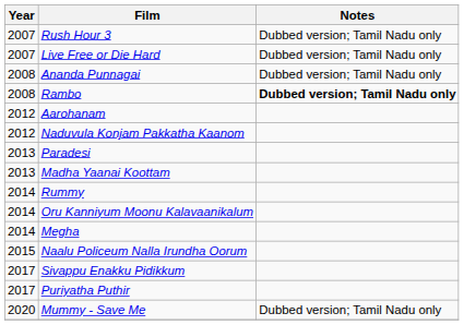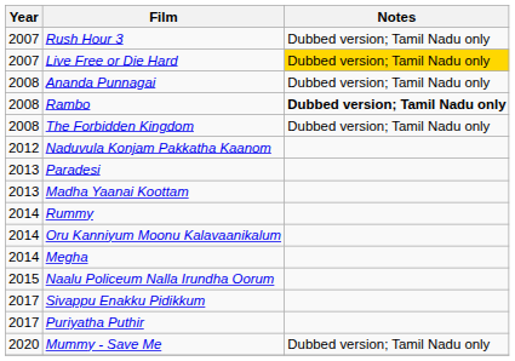 <table class="wikitable" style="font-size: 95%;">
 <tr>
 <th>Year</th>
 <th>Film</th>
 <th>Notes</th>
 </tr>
 <tr>
 <td>2007</td>
 <td><em><a href='#'>Rush Hour 3</a></em></td>
 <td>Dubbed version; Tamil Nadu only</td>
 </tr>
 <tr>
 <td>2007</td>
 <td><em><a href='#'>Live Free or Die Hard</a></em></td>
-<td>Dubbed version; Tamil Nadu only</td>
+<td style="background: gold;">Dubbed version; Tamil Nadu only</td>
 </tr>
 <tr>
 <td>2008</td>
 <td><em><a href='#'>Ananda Punnagai</a></em></td>
 <td>Dubbed version; Tamil Nadu only</td>
 </tr>
 <tr>
 <td>2008</td>
 <td><em><a href='#'>Rambo</a></em></td>
 <td><strong>Dubbed version; Tamil Nadu only</strong></td>
 </tr>
 <tr>
-<td>2012</td>
-<td><em><a href='#'>Aarohanam</a></em></td>
-<td></td>
+<td>2008</td>
+<td><em><a href='#'>The Forbidden Kingdom</a></em></td>
+<td>Dubbed version; Tamil Nadu only</td>
 </tr>
 <tr>
 <td>2012</td>
 <td><em><a href='#'>Naduvula Konjam Pakkatha Kaanom</a></em></td>
 <td></td>
 </tr>
 <tr>
 <td>2013</td>
 <td><em><a href='#'>Paradesi</a></em></td>
 <td></td>
 </tr>
 <tr>
 <td>2013</td>
 <td><em><a href='#'>Madha Yaanai Koottam</a></em></td>
 <td></td>
 </tr>
 <tr>
 <td>2014</td>
 <td><em><a href='#'>Rummy</a></em></td>
 <td></td>
 </tr>
 <tr>
 <td>2014</td>
 <td><em><a href='#'>Oru Kanniyum Moonu Kalavaanikalum</a></em></td>
 <td></td>
 </tr>
 <tr>
 <td>2014</td>
 <td><em><a href='#'>Megha</a></em></td>
 <td></td>
 </tr>
 <tr>
 <td>2015</td>
 <td><em><a href='#'>Naalu Policeum Nalla Irundha Oorum</a></em></td>
 <td></td>
 </tr>
 <tr>
 <td>2017</td>
 <td><em><a href='#'>Sivappu Enakku Pidikkum</a></em></td>
 <td></td>
 </tr>
 <tr>
 <td>2017</td>
 <td><em><a href='#'>Puriyatha Puthir</a></em></td>
 <td></td>
 </tr>
 <tr>
 <td>2020</td>
 <td><em><a href='#'>Mummy - Save Me</a></em></td>
 <td>Dubbed version; Tamil Nadu only</td>
 </tr>
 <tr>
 </tr>
 </table>
